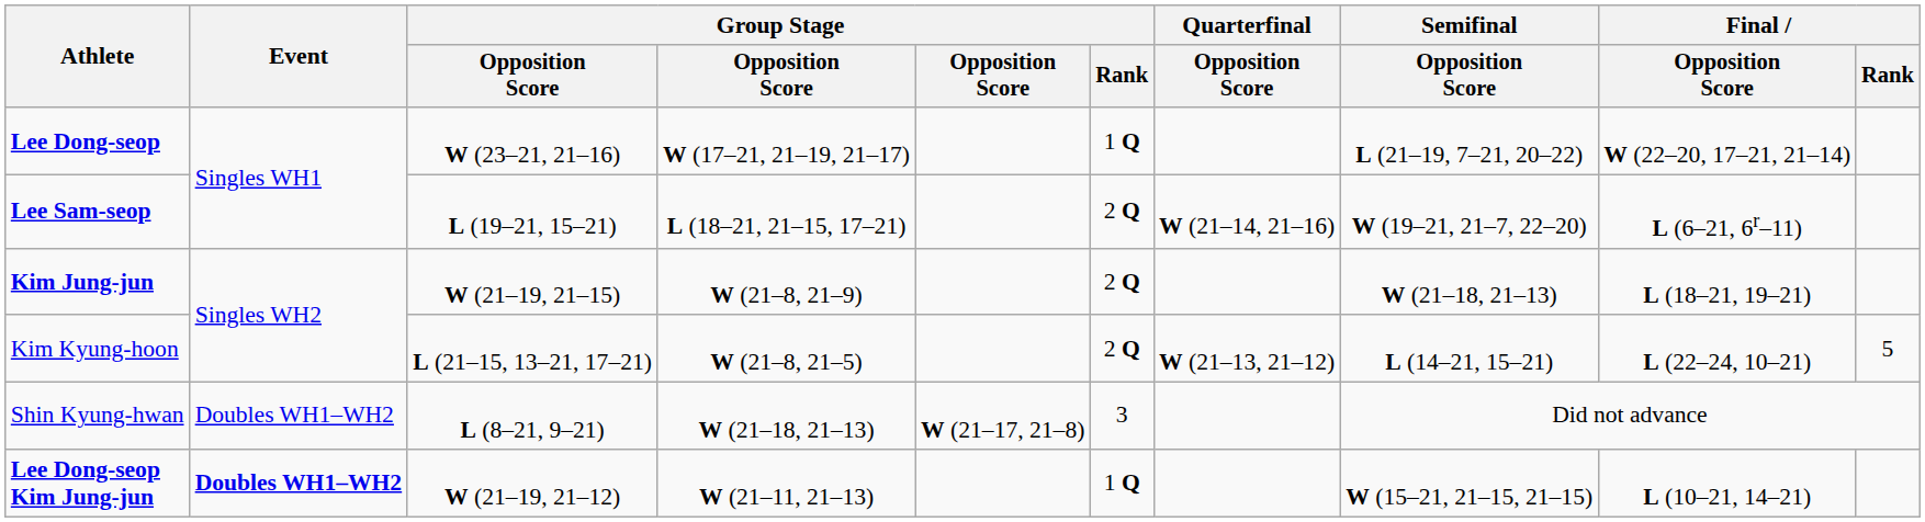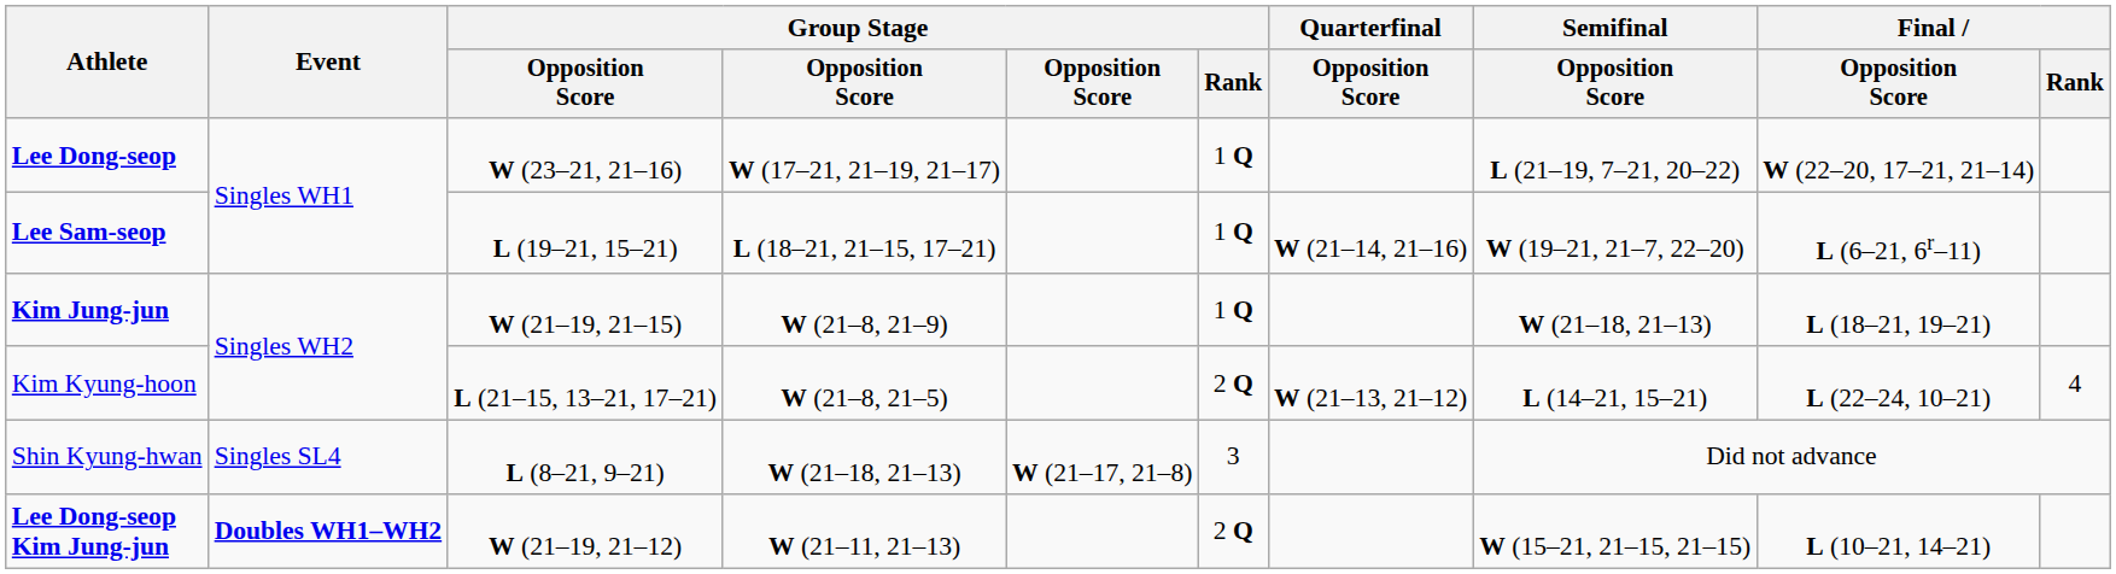 <table class="wikitable" style="font-size:90%; text-align:center">
 <tr>
 <th rowspan="2">Athlete</th>
 <th rowspan="2">Event</th>
 <th colspan="4">Group Stage</th>
 <th>Quarterfinal</th>
 <th>Semifinal</th>
 <th colspan="2">Final / </th>
 </tr>
 <tr style="font-size:95%">
 <th>Opposition<br>Score</th>
 <th>Opposition<br>Score</th>
 <th>Opposition<br>Score</th>
 <th>Rank</th>
 <th>Opposition<br>Score</th>
 <th>Opposition<br>Score</th>
 <th>Opposition<br>Score</th>
 <th>Rank</th>
 </tr>
 <tr>
 <td align="left"><strong><a href='#'>Lee Dong-seop</a></strong></td>
 <td align="left" rowspan="2"><a href='#'>Singles WH1</a></td>
 <td><br><strong>W</strong> (23–21, 21–16)</td>
 <td><br><strong>W</strong> (17–21, 21–19, 21–17)</td>
 <td></td>
 <td>1 <strong>Q</strong></td>
 <td></td>
 <td><br><strong>L</strong> (21–19, 7–21, 20–22)</td>
 <td><br><strong>W</strong> (22–20, 17–21, 21–14)</td>
 <td></td>
 </tr>
 <tr>
 <td align="left"><strong><a href='#'>Lee Sam-seop</a></strong></td>
 <td><br><strong>L</strong> (19–21, 15–21)</td>
 <td><br><strong>L</strong> (18–21, 21–15, 17–21)</td>
 <td></td>
-<td>2 <strong>Q</strong></td>
+<td>1 <strong>Q</strong></td>
 <td><br><strong>W</strong> (21–14, 21–16)</td>
 <td><br><strong>W</strong> (19–21, 21–7, 22–20)</td>
 <td><br><strong>L</strong> (6–21, 6<sup>r</sup>–11)</td>
 <td></td>
 </tr>
 <tr>
 <td align="left"><strong><a href='#'>Kim Jung-jun</a></strong></td>
 <td align="left" rowspan="2"><a href='#'>Singles WH2</a></td>
 <td><br><strong>W</strong> (21–19, 21–15)</td>
 <td><br><strong>W</strong> (21–8, 21–9)</td>
 <td></td>
-<td>2 <strong>Q</strong></td>
+<td>1 <strong>Q</strong></td>
 <td></td>
 <td><br><strong>W</strong> (21–18, 21–13)</td>
 <td><br><strong>L</strong> (18–21, 19–21)</td>
 <td></td>
 </tr>
 <tr>
 <td align="left"><a href='#'>Kim Kyung-hoon</a></td>
 <td><br><strong>L</strong> (21–15, 13–21, 17–21)</td>
 <td><br><strong>W</strong> (21–8, 21–5)</td>
 <td></td>
 <td>2 <strong>Q</strong></td>
 <td><br><strong>W</strong> (21–13, 21–12)</td>
 <td><br><strong>L</strong> (14–21, 15–21)</td>
 <td><br><strong>L</strong> (22–24, 10–21)</td>
-<td>5</td>
+<td>4</td>
 </tr>
 <tr>
 <td align="left"><a href='#'>Shin Kyung-hwan</a></td>
-<td align="left"><a href='#'>Doubles WH1–WH2</a></td>
+<td align="left"><a href='#'>Singles SL4</a></td>
 <td><br><strong>L</strong> (8–21, 9–21)</td>
 <td><br><strong>W</strong> (21–18, 21–13)</td>
 <td><br><strong>W</strong> (21–17, 21–8)</td>
 <td>3</td>
 <td></td>
 <td colspan="3">Did not advance</td>
 </tr>
 <tr>
 <td align="left"><strong><a href='#'>Lee Dong-seop</a><br><a href='#'>Kim Jung-jun</a></strong></td>
 <td align="left"><strong><a href='#'>Doubles WH1–WH2</a></strong></td>
 <td><br><strong>W</strong> (21–19, 21–12)</td>
 <td><br><strong>W</strong> (21–11, 21–13)</td>
 <td></td>
-<td>1 <strong>Q</strong></td>
+<td>2 <strong>Q</strong></td>
 <td></td>
 <td><br><strong>W</strong> (15–21, 21–15, 21–15)</td>
 <td><br><strong>L</strong> (10–21, 14–21)</td>
 <td></td>
 </tr>
 </table>
